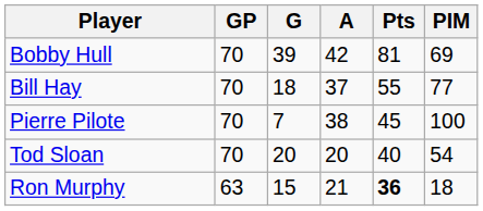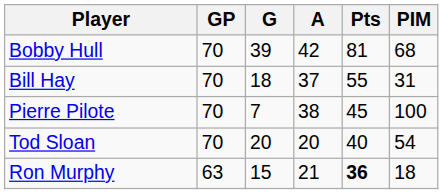 <table class="wikitable">
 <tr>
 <th bgcolor="#DDDDFF" width="40%">Player</th>
 <th bgcolor="#DDDDFF" width="10%">GP</th>
 <th bgcolor="#DDDDFF" width="10%">G</th>
 <th bgcolor="#DDDDFF" width="10%">A</th>
 <th bgcolor="#DDDDFF" width="10%">Pts</th>
 <th bgcolor="#DDDDFF" width="10%">PIM</th>
 </tr>
 <tr>
 <td><a href='#'>Bobby Hull</a></td>
 <td>70</td>
 <td>39</td>
 <td>42</td>
 <td>81</td>
-<td>69</td>
+<td>68</td>
 </tr>
 <tr>
 <td><a href='#'>Bill Hay</a></td>
 <td>70</td>
 <td>18</td>
 <td>37</td>
 <td>55</td>
-<td>77</td>
+<td>31</td>
 </tr>
 <tr>
 <td><a href='#'>Pierre Pilote</a></td>
 <td>70</td>
 <td>7</td>
 <td>38</td>
 <td>45</td>
 <td>100</td>
 </tr>
 <tr>
 <td><a href='#'>Tod Sloan</a></td>
 <td>70</td>
 <td>20</td>
 <td>20</td>
 <td>40</td>
 <td>54</td>
 </tr>
 <tr>
 <td><a href='#'>Ron Murphy</a></td>
 <td>63</td>
 <td>15</td>
 <td>21</td>
 <td><strong>36</strong></td>
 <td>18</td>
 </tr>
 </table>
